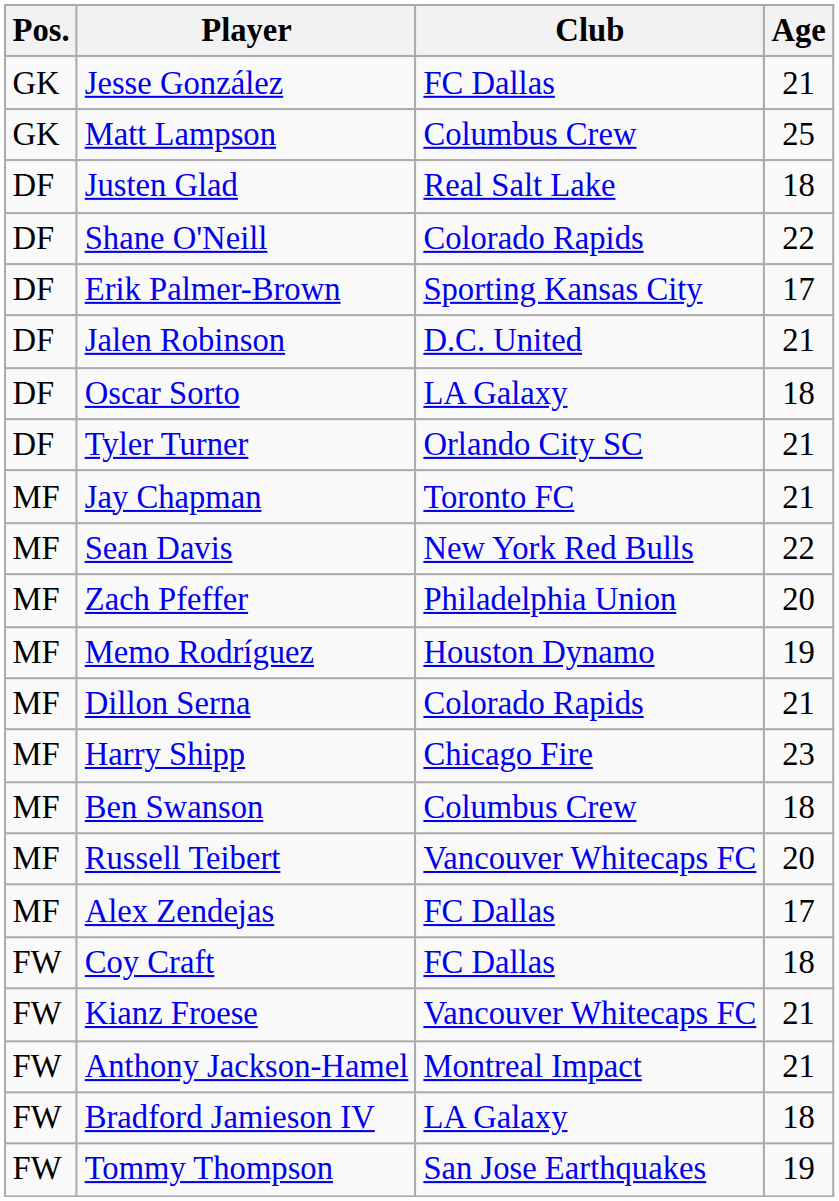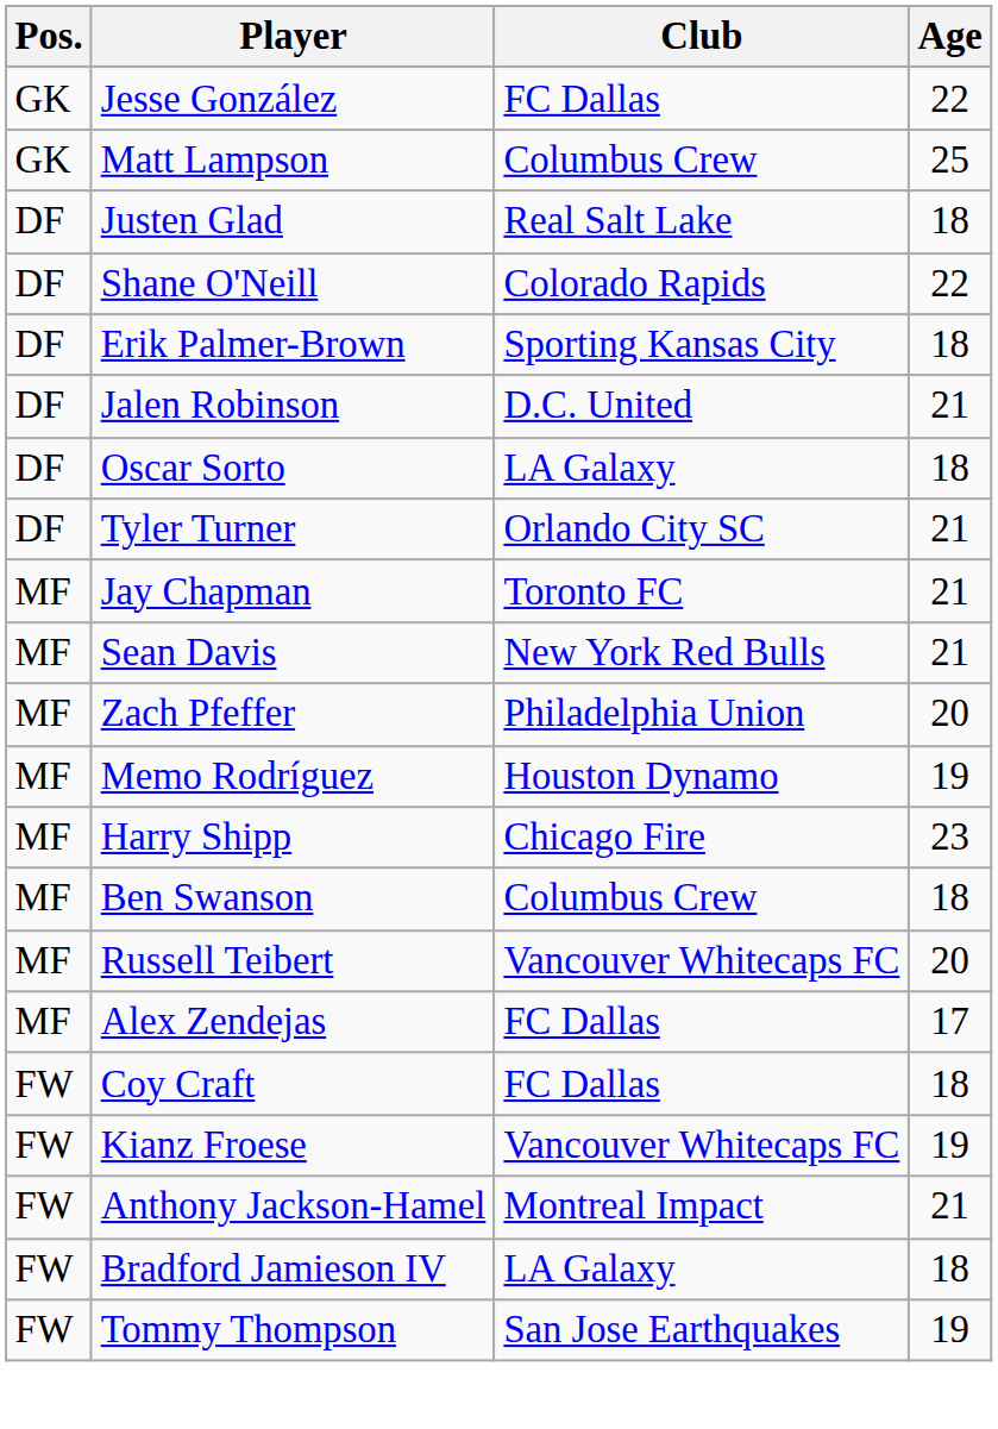 <table class="wikitable">
 <tr>
 <th>Pos.</th>
 <th>Player</th>
 <th>Club</th>
 <th>Age</th>
 </tr>
 <tr>
 <td>GK</td>
 <td> <a href='#'>Jesse González</a></td>
 <td><a href='#'>FC Dallas</a></td>
-<td style="text-align:center;">21</td>
+<td style="text-align:center;">22</td>
 </tr>
 <tr>
 <td>GK</td>
 <td> <a href='#'>Matt Lampson</a></td>
 <td><a href='#'>Columbus Crew</a></td>
 <td style="text-align:center;">25</td>
 </tr>
 <tr>
 <td>DF</td>
 <td> <a href='#'>Justen Glad</a></td>
 <td><a href='#'>Real Salt Lake</a></td>
 <td style="text-align:center;">18</td>
 </tr>
 <tr>
 <td>DF</td>
 <td> <a href='#'>Shane O'Neill</a></td>
 <td><a href='#'>Colorado Rapids</a></td>
 <td style="text-align:center;">22</td>
 </tr>
 <tr>
 <td>DF</td>
 <td> <a href='#'>Erik Palmer-Brown</a></td>
 <td><a href='#'>Sporting Kansas City</a></td>
-<td style="text-align:center;">17</td>
+<td style="text-align:center;">18</td>
 </tr>
 <tr>
 <td>DF</td>
 <td> <a href='#'>Jalen Robinson</a></td>
 <td><a href='#'>D.C. United</a></td>
 <td style="text-align:center;">21</td>
 </tr>
 <tr>
 <td>DF</td>
 <td> <a href='#'>Oscar Sorto</a></td>
 <td><a href='#'>LA Galaxy</a></td>
 <td style="text-align:center;">18</td>
 </tr>
 <tr>
 <td>DF</td>
 <td> <a href='#'>Tyler Turner</a></td>
 <td><a href='#'>Orlando City SC</a></td>
 <td style="text-align:center;">21</td>
 </tr>
 <tr>
 <td>MF</td>
 <td> <a href='#'>Jay Chapman</a></td>
 <td><a href='#'>Toronto FC</a></td>
 <td style="text-align:center;">21</td>
 </tr>
 <tr>
 <td>MF</td>
 <td> <a href='#'>Sean Davis</a></td>
 <td><a href='#'>New York Red Bulls</a></td>
-<td style="text-align:center;">22</td>
+<td style="text-align:center;">21</td>
 </tr>
 <tr>
 <td>MF</td>
 <td> <a href='#'>Zach Pfeffer</a></td>
 <td><a href='#'>Philadelphia Union</a></td>
 <td style="text-align:center;">20</td>
 </tr>
 <tr>
 <td>MF</td>
 <td> <a href='#'>Memo Rodríguez</a></td>
 <td><a href='#'>Houston Dynamo</a></td>
 <td style="text-align:center;">19</td>
-</tr>
-<tr>
-<td>MF</td>
-<td> <a href='#'>Dillon Serna</a></td>
-<td><a href='#'>Colorado Rapids</a></td>
-<td style="text-align:center;">21</td>
 </tr>
 <tr>
 <td>MF</td>
 <td> <a href='#'>Harry Shipp</a></td>
 <td><a href='#'>Chicago Fire</a></td>
 <td style="text-align:center;">23</td>
 </tr>
 <tr>
 <td>MF</td>
 <td> <a href='#'>Ben Swanson</a></td>
 <td><a href='#'>Columbus Crew</a></td>
 <td style="text-align:center;">18</td>
 </tr>
 <tr>
 <td>MF</td>
 <td> <a href='#'>Russell Teibert</a></td>
 <td><a href='#'>Vancouver Whitecaps FC</a></td>
 <td style="text-align:center;">20</td>
 </tr>
 <tr>
 <td>MF</td>
 <td> <a href='#'>Alex Zendejas</a></td>
 <td><a href='#'>FC Dallas</a></td>
 <td style="text-align:center;">17</td>
 </tr>
 <tr>
 <td>FW</td>
 <td> <a href='#'>Coy Craft</a></td>
 <td><a href='#'>FC Dallas</a></td>
 <td style="text-align:center;">18</td>
 </tr>
 <tr>
 <td>FW</td>
 <td> <a href='#'>Kianz Froese</a></td>
 <td><a href='#'>Vancouver Whitecaps FC</a></td>
-<td style="text-align:center;">21</td>
+<td style="text-align:center;">19</td>
 </tr>
 <tr>
 <td>FW</td>
 <td> <a href='#'>Anthony Jackson-Hamel</a></td>
 <td><a href='#'>Montreal Impact</a></td>
 <td style="text-align:center;">21</td>
 </tr>
 <tr>
 <td>FW</td>
 <td> <a href='#'>Bradford Jamieson IV</a></td>
 <td><a href='#'>LA Galaxy</a></td>
 <td style="text-align:center;">18</td>
 </tr>
 <tr>
 <td>FW</td>
 <td> <a href='#'>Tommy Thompson</a></td>
 <td><a href='#'>San Jose Earthquakes</a></td>
 <td style="text-align:center;">19</td>
 </tr>
 </table>
